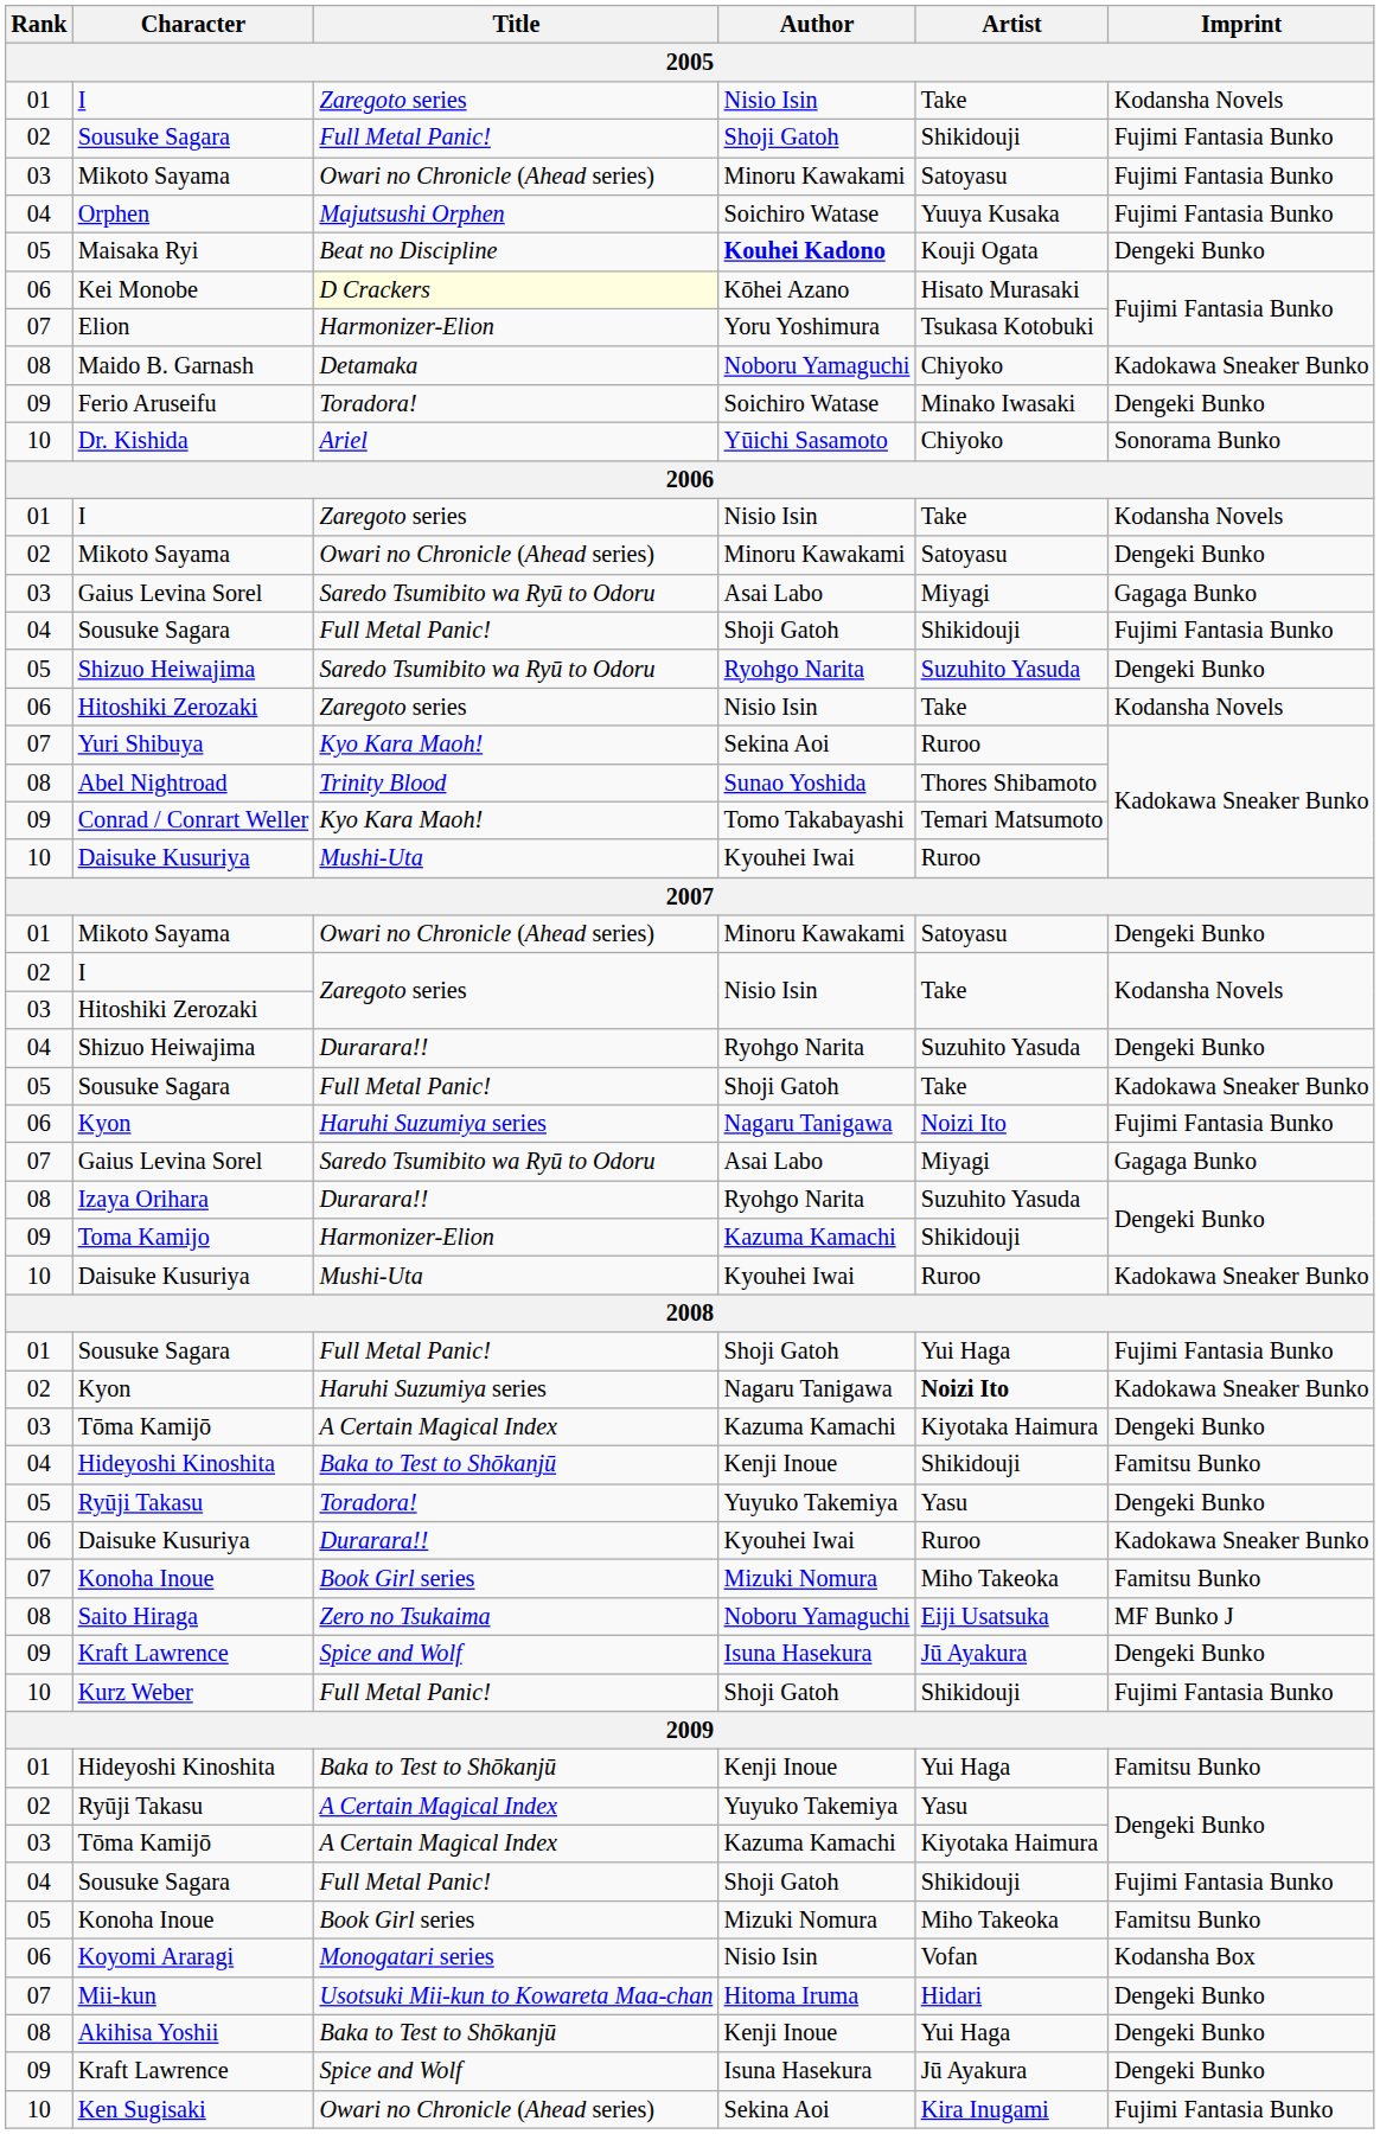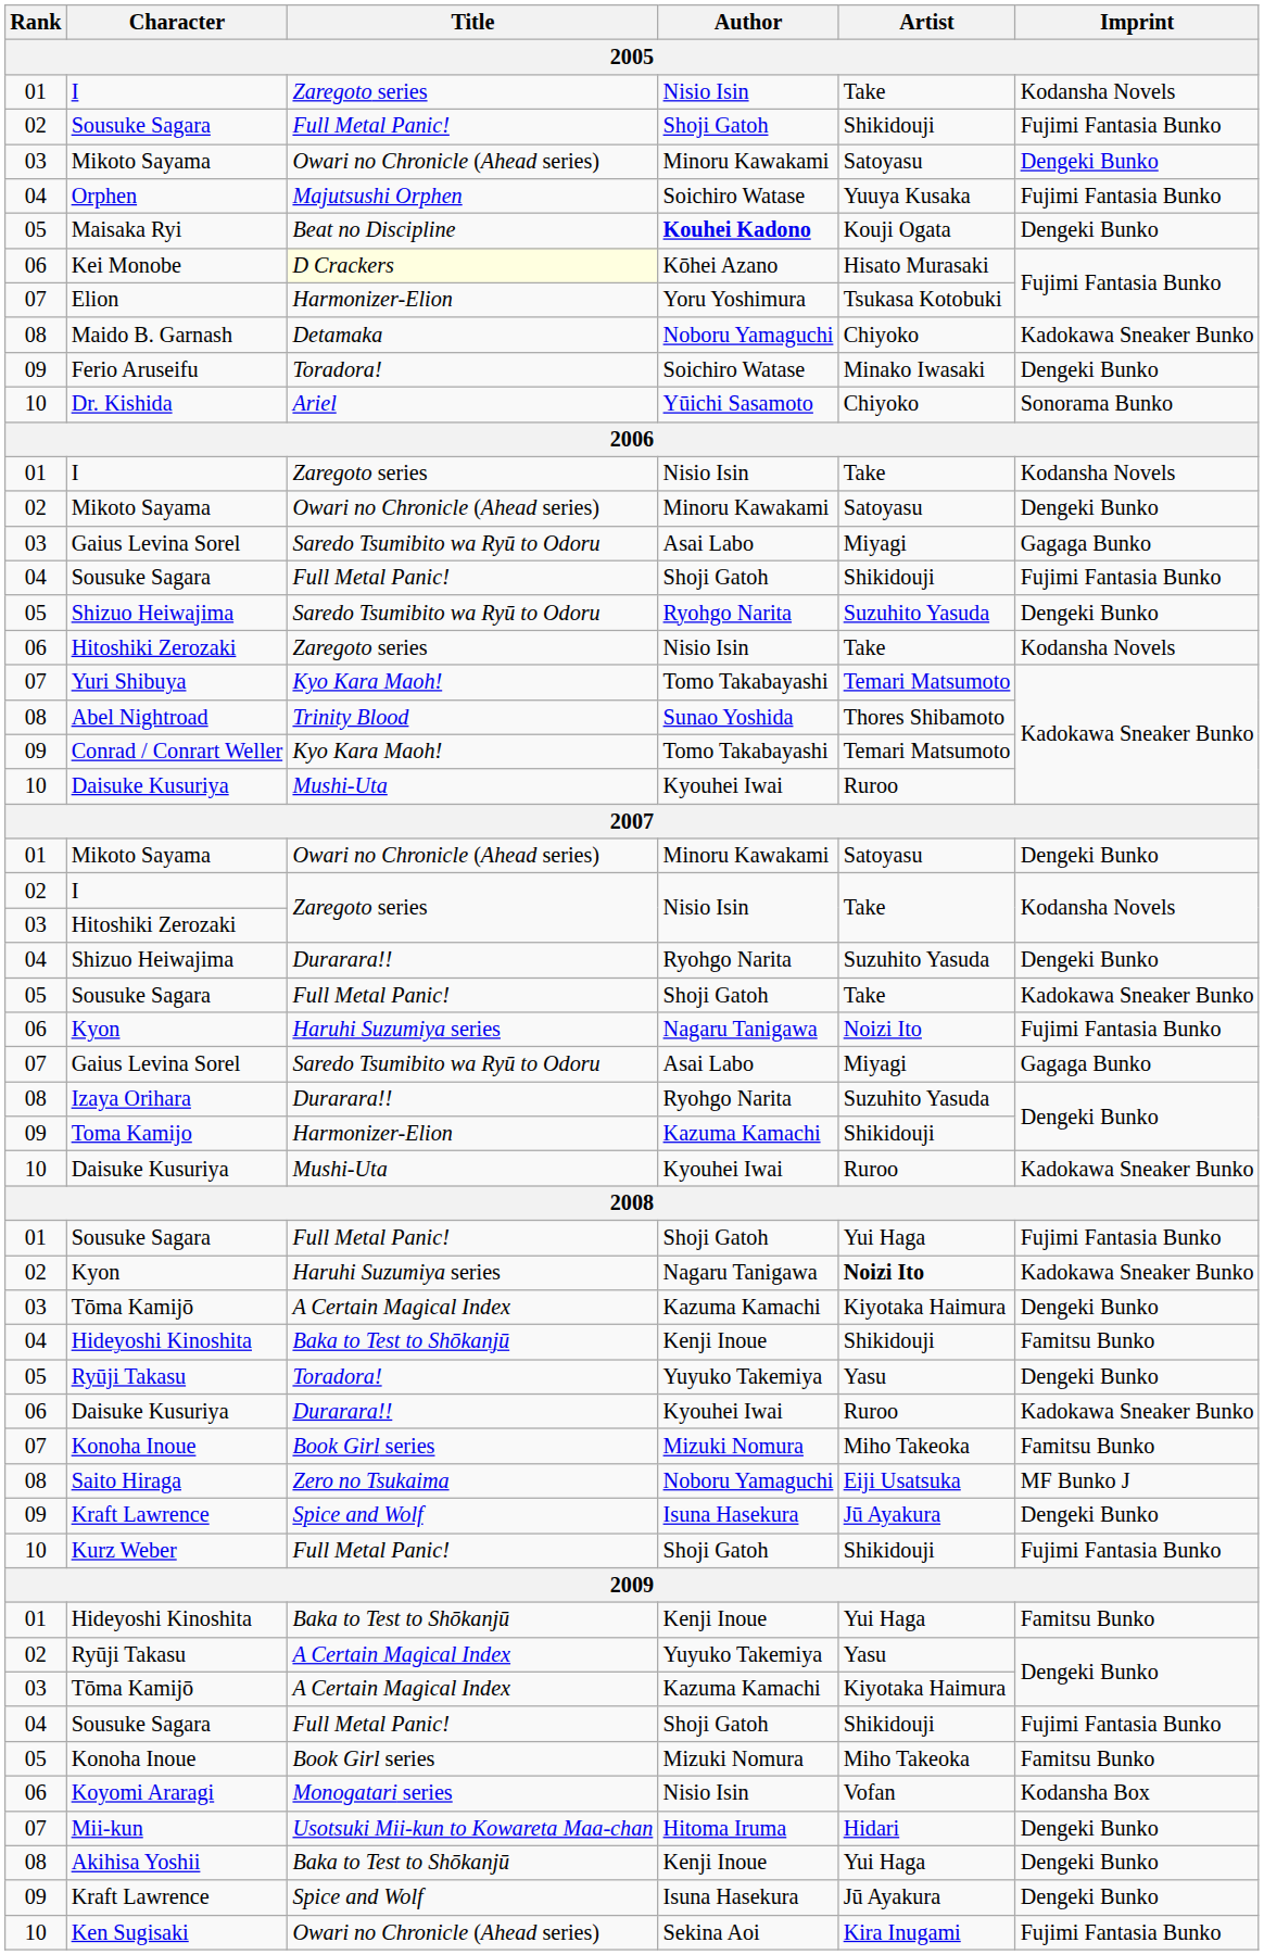 <table class="wikitable">
 <tr>
 <th>Rank</th>
 <th>Character</th>
 <th>Title</th>
 <th>Author</th>
 <th>Artist</th>
 <th>Imprint</th>
 </tr>
 <tr>
 <th colspan="6">2005</th>
 </tr>
 <tr>
 <td align="center">01</td>
 <td><a href='#'>I</a></td>
 <td><a href='#'><em>Zaregoto</em> series</a></td>
 <td><a href='#'>Nisio Isin</a></td>
 <td>Take</td>
 <td>Kodansha Novels</td>
 </tr>
 <tr>
 <td align="center">02</td>
 <td><a href='#'>Sousuke Sagara</a></td>
 <td><em><a href='#'>Full Metal Panic!</a></em></td>
 <td><a href='#'>Shoji Gatoh</a></td>
 <td>Shikidouji</td>
 <td>Fujimi Fantasia Bunko</td>
 </tr>
 <tr>
 <td align="center">03</td>
 <td>Mikoto Sayama</td>
 <td><em>Owari no Chronicle</em> (<em>Ahead</em> series)</td>
 <td>Minoru Kawakami</td>
 <td>Satoyasu</td>
-<td>Fujimi Fantasia Bunko</td>
+<td><a href='#'>Dengeki Bunko</a></td>
 </tr>
 <tr>
 <td align="center">04</td>
 <td><a href='#'>Orphen</a></td>
 <td><em><a href='#'>Majutsushi Orphen</a></em></td>
 <td>Soichiro Watase</td>
 <td>Yuuya Kusaka</td>
 <td>Fujimi Fantasia Bunko</td>
 </tr>
 <tr>
 <td align="center">05</td>
 <td>Maisaka Ryi</td>
 <td><em>Beat no Discipline</em></td>
 <td><strong><a href='#'>Kouhei Kadono</a></strong></td>
 <td>Kouji Ogata</td>
 <td>Dengeki Bunko</td>
 </tr>
 <tr>
 <td align="center">06</td>
 <td>Kei Monobe</td>
 <td style="background: lightyellow;"><em>D Crackers</em></td>
 <td>Kōhei Azano</td>
 <td>Hisato Murasaki</td>
 <td rowspan="2">Fujimi Fantasia Bunko</td>
 </tr>
 <tr>
 <td align="center">07</td>
 <td>Elion</td>
 <td><em>Harmonizer-Elion</em></td>
 <td>Yoru Yoshimura</td>
 <td>Tsukasa Kotobuki</td>
 </tr>
 <tr>
 <td align="center">08</td>
 <td>Maido B. Garnash</td>
 <td><em>Detamaka</em></td>
 <td><a href='#'>Noboru Yamaguchi</a></td>
 <td>Chiyoko</td>
 <td>Kadokawa Sneaker Bunko</td>
 </tr>
 <tr>
 <td align="center">09</td>
 <td>Ferio Aruseifu</td>
 <td><em>Toradora!</em></td>
 <td>Soichiro Watase</td>
 <td>Minako Iwasaki</td>
 <td>Dengeki Bunko</td>
 </tr>
 <tr>
 <td align="center">10</td>
 <td><a href='#'>Dr. Kishida</a></td>
 <td><em><a href='#'>Ariel</a></em></td>
 <td><a href='#'>Yūichi Sasamoto</a></td>
 <td>Chiyoko</td>
 <td>Sonorama Bunko</td>
 </tr>
 <tr>
 <th colspan="6">2006</th>
 </tr>
 <tr>
 <td align="center">01</td>
 <td>I</td>
 <td><em>Zaregoto</em> series</td>
 <td>Nisio Isin</td>
 <td>Take</td>
 <td>Kodansha Novels</td>
 </tr>
 <tr>
 <td align="center">02</td>
 <td>Mikoto Sayama</td>
 <td><em>Owari no Chronicle</em> (<em>Ahead</em> series)</td>
 <td>Minoru Kawakami</td>
 <td>Satoyasu</td>
 <td>Dengeki Bunko</td>
 </tr>
 <tr>
 <td align="center">03</td>
 <td>Gaius Levina Sorel</td>
 <td><em>Saredo Tsumibito wa Ryū to Odoru</em></td>
 <td>Asai Labo</td>
 <td>Miyagi</td>
 <td>Gagaga Bunko</td>
 </tr>
 <tr>
 <td align="center">04</td>
 <td>Sousuke Sagara</td>
 <td><em>Full Metal Panic!</em></td>
 <td>Shoji Gatoh</td>
 <td>Shikidouji</td>
 <td>Fujimi Fantasia Bunko</td>
 </tr>
 <tr>
 <td align="center">05</td>
 <td><a href='#'>Shizuo Heiwajima</a></td>
 <td><em>Saredo Tsumibito wa Ryū to Odoru</em></td>
 <td><a href='#'>Ryohgo Narita</a></td>
 <td><a href='#'>Suzuhito Yasuda</a></td>
 <td>Dengeki Bunko</td>
 </tr>
 <tr>
 <td align="center">06</td>
 <td><a href='#'>Hitoshiki Zerozaki</a></td>
 <td><em>Zaregoto</em> series</td>
 <td>Nisio Isin</td>
 <td>Take</td>
 <td>Kodansha Novels</td>
 </tr>
 <tr>
 <td align="center">07</td>
 <td><a href='#'>Yuri Shibuya</a></td>
 <td><em><a href='#'>Kyo Kara Maoh!</a></em></td>
-<td>Sekina Aoi</td>
-<td>Ruroo</td>
+<td>Tomo Takabayashi</td>
+<td><a href='#'>Temari Matsumoto</a></td>
 <td rowspan="4">Kadokawa Sneaker Bunko</td>
 </tr>
 <tr>
 <td align="center">08</td>
 <td><a href='#'>Abel Nightroad</a></td>
 <td><em><a href='#'>Trinity Blood</a></em></td>
 <td><a href='#'>Sunao Yoshida</a></td>
 <td>Thores Shibamoto</td>
 </tr>
 <tr>
 <td align="center">09</td>
 <td><a href='#'>Conrad / Conrart Weller</a></td>
 <td><em>Kyo Kara Maoh!</em></td>
 <td>Tomo Takabayashi</td>
 <td>Temari Matsumoto</td>
 </tr>
 <tr>
 <td align="center">10</td>
 <td><a href='#'>Daisuke Kusuriya</a></td>
 <td><em><a href='#'>Mushi-Uta</a></em></td>
 <td>Kyouhei Iwai</td>
 <td>Ruroo</td>
 </tr>
 <tr>
 <th colspan="6">2007</th>
 </tr>
 <tr>
 <td align="center">01</td>
 <td>Mikoto Sayama</td>
 <td><em>Owari no Chronicle</em> (<em>Ahead</em> series)</td>
 <td>Minoru Kawakami</td>
 <td>Satoyasu</td>
 <td>Dengeki Bunko</td>
 </tr>
 <tr>
 <td align="center">02</td>
 <td>I</td>
 <td rowspan="2"><em>Zaregoto</em> series</td>
 <td rowspan="2">Nisio Isin</td>
 <td rowspan="2">Take</td>
 <td rowspan="2">Kodansha Novels</td>
 </tr>
 <tr>
 <td align="center">03</td>
 <td>Hitoshiki Zerozaki</td>
 </tr>
 <tr>
 <td align="center">04</td>
 <td>Shizuo Heiwajima</td>
 <td><em>Durarara!!</em></td>
 <td>Ryohgo Narita</td>
 <td>Suzuhito Yasuda</td>
 <td>Dengeki Bunko</td>
 </tr>
 <tr>
 <td align="center">05</td>
 <td>Sousuke Sagara</td>
 <td><em>Full Metal Panic!</em></td>
 <td>Shoji Gatoh</td>
 <td>Take</td>
 <td>Kadokawa Sneaker Bunko</td>
 </tr>
 <tr>
 <td align="center">06</td>
 <td><a href='#'>Kyon</a></td>
 <td><a href='#'><em>Haruhi Suzumiya</em> series</a></td>
 <td><a href='#'>Nagaru Tanigawa</a></td>
 <td><a href='#'>Noizi Ito</a></td>
 <td>Fujimi Fantasia Bunko</td>
 </tr>
 <tr>
 <td align="center">07</td>
 <td>Gaius Levina Sorel</td>
 <td><em>Saredo Tsumibito wa Ryū to Odoru</em></td>
 <td>Asai Labo</td>
 <td>Miyagi</td>
 <td>Gagaga Bunko</td>
 </tr>
 <tr>
 <td align="center">08</td>
 <td><a href='#'>Izaya Orihara</a></td>
 <td><em>Durarara!!</em></td>
 <td>Ryohgo Narita</td>
 <td>Suzuhito Yasuda</td>
 <td rowspan="2">Dengeki Bunko</td>
 </tr>
 <tr>
 <td align="center">09</td>
 <td><a href='#'>Toma Kamijo</a></td>
 <td><em>Harmonizer-Elion</em></td>
 <td><a href='#'>Kazuma Kamachi</a></td>
 <td>Shikidouji</td>
 </tr>
 <tr>
 <td align="center">10</td>
 <td>Daisuke Kusuriya</td>
 <td><em>Mushi-Uta</em></td>
 <td>Kyouhei Iwai</td>
 <td>Ruroo</td>
 <td>Kadokawa Sneaker Bunko</td>
 </tr>
 <tr>
 <th colspan="6">2008</th>
 </tr>
 <tr>
 <td align="center">01</td>
 <td>Sousuke Sagara</td>
 <td><em>Full Metal Panic!</em></td>
 <td>Shoji Gatoh</td>
 <td>Yui Haga</td>
 <td>Fujimi Fantasia Bunko</td>
 </tr>
 <tr>
 <td align="center">02</td>
 <td>Kyon</td>
 <td><em>Haruhi Suzumiya</em> series</td>
 <td>Nagaru Tanigawa</td>
 <td><strong>Noizi Ito</strong></td>
 <td>Kadokawa Sneaker Bunko</td>
 </tr>
 <tr>
 <td align="center">03</td>
 <td>Tōma Kamijō</td>
 <td><em>A Certain Magical Index</em></td>
 <td>Kazuma Kamachi</td>
 <td>Kiyotaka Haimura</td>
 <td>Dengeki Bunko</td>
 </tr>
 <tr>
 <td align="center">04</td>
 <td><a href='#'>Hideyoshi Kinoshita</a></td>
 <td><em><a href='#'>Baka to Test to Shōkanjū</a></em></td>
 <td>Kenji Inoue</td>
 <td>Shikidouji</td>
 <td>Famitsu Bunko</td>
 </tr>
 <tr>
 <td align="center">05</td>
 <td><a href='#'>Ryūji Takasu</a></td>
 <td><em><a href='#'>Toradora!</a></em></td>
 <td>Yuyuko Takemiya</td>
 <td>Yasu</td>
 <td>Dengeki Bunko</td>
 </tr>
 <tr>
 <td align="center">06</td>
 <td>Daisuke Kusuriya</td>
 <td><em><a href='#'>Durarara!!</a></em></td>
 <td>Kyouhei Iwai</td>
 <td>Ruroo</td>
 <td>Kadokawa Sneaker Bunko</td>
 </tr>
 <tr>
 <td align="center">07</td>
 <td><a href='#'>Konoha Inoue</a></td>
 <td><a href='#'><em>Book Girl</em> series</a></td>
 <td><a href='#'>Mizuki Nomura</a></td>
 <td>Miho Takeoka</td>
 <td>Famitsu Bunko</td>
 </tr>
 <tr>
 <td align="center">08</td>
 <td><a href='#'>Saito Hiraga</a></td>
 <td><em><a href='#'>Zero no Tsukaima</a></em></td>
 <td><a href='#'>Noboru Yamaguchi</a></td>
 <td><a href='#'>Eiji Usatsuka</a></td>
 <td>MF Bunko J</td>
 </tr>
 <tr>
 <td align="center">09</td>
 <td><a href='#'>Kraft Lawrence</a></td>
 <td><em><a href='#'>Spice and Wolf</a></em></td>
 <td><a href='#'>Isuna Hasekura</a></td>
 <td><a href='#'>Jū Ayakura</a></td>
 <td>Dengeki Bunko</td>
 </tr>
 <tr>
 <td align="center">10</td>
 <td><a href='#'>Kurz Weber</a></td>
 <td><em>Full Metal Panic!</em></td>
 <td>Shoji Gatoh</td>
 <td>Shikidouji</td>
 <td>Fujimi Fantasia Bunko</td>
 </tr>
 <tr>
 <th colspan="6">2009</th>
 </tr>
 <tr>
 <td align="center">01</td>
 <td>Hideyoshi Kinoshita</td>
 <td><em>Baka to Test to Shōkanjū</em></td>
 <td>Kenji Inoue</td>
 <td>Yui Haga</td>
 <td>Famitsu Bunko</td>
 </tr>
 <tr>
 <td align="center">02</td>
 <td>Ryūji Takasu</td>
 <td><em><a href='#'>A Certain Magical Index</a></em></td>
 <td>Yuyuko Takemiya</td>
 <td>Yasu</td>
 <td rowspan="2">Dengeki Bunko</td>
 </tr>
 <tr>
 <td align="center">03</td>
 <td>Tōma Kamijō</td>
 <td><em>A Certain Magical Index</em></td>
 <td>Kazuma Kamachi</td>
 <td>Kiyotaka Haimura</td>
 </tr>
 <tr>
 <td align="center">04</td>
 <td>Sousuke Sagara</td>
 <td><em>Full Metal Panic!</em></td>
 <td>Shoji Gatoh</td>
 <td>Shikidouji</td>
 <td>Fujimi Fantasia Bunko</td>
 </tr>
 <tr>
 <td align="center">05</td>
 <td>Konoha Inoue</td>
 <td><em>Book Girl</em> series</td>
 <td>Mizuki Nomura</td>
 <td>Miho Takeoka</td>
 <td>Famitsu Bunko</td>
 </tr>
 <tr>
 <td align="center">06</td>
 <td><a href='#'>Koyomi Araragi</a></td>
 <td><a href='#'><em>Monogatari</em> series</a></td>
 <td>Nisio Isin</td>
 <td>Vofan</td>
 <td>Kodansha Box</td>
 </tr>
 <tr>
 <td align="center">07</td>
 <td><a href='#'>Mii-kun</a></td>
 <td><em><a href='#'>Usotsuki Mii-kun to Kowareta Maa-chan</a></em></td>
 <td><a href='#'>Hitoma Iruma</a></td>
 <td><a href='#'>Hidari</a></td>
 <td>Dengeki Bunko</td>
 </tr>
 <tr>
 <td align="center">08</td>
 <td><a href='#'>Akihisa Yoshii</a></td>
 <td><em>Baka to Test to Shōkanjū</em></td>
 <td>Kenji Inoue</td>
 <td>Yui Haga</td>
 <td>Dengeki Bunko</td>
 </tr>
 <tr>
 <td align="center">09</td>
 <td>Kraft Lawrence</td>
 <td><em>Spice and Wolf</em></td>
 <td>Isuna Hasekura</td>
 <td>Jū Ayakura</td>
 <td>Dengeki Bunko</td>
 </tr>
 <tr>
 <td align="center">10</td>
 <td><a href='#'>Ken Sugisaki</a></td>
 <td><em>Owari no Chronicle</em> (<em>Ahead</em> series)</td>
 <td>Sekina Aoi</td>
 <td><a href='#'>Kira Inugami</a></td>
 <td>Fujimi Fantasia Bunko</td>
 </tr>
 </table>
